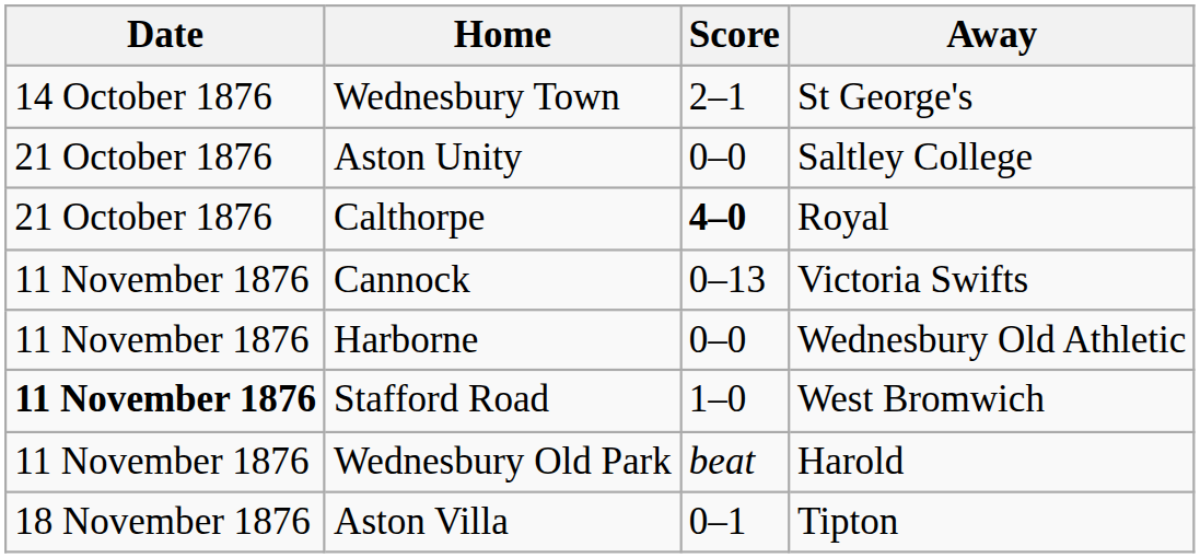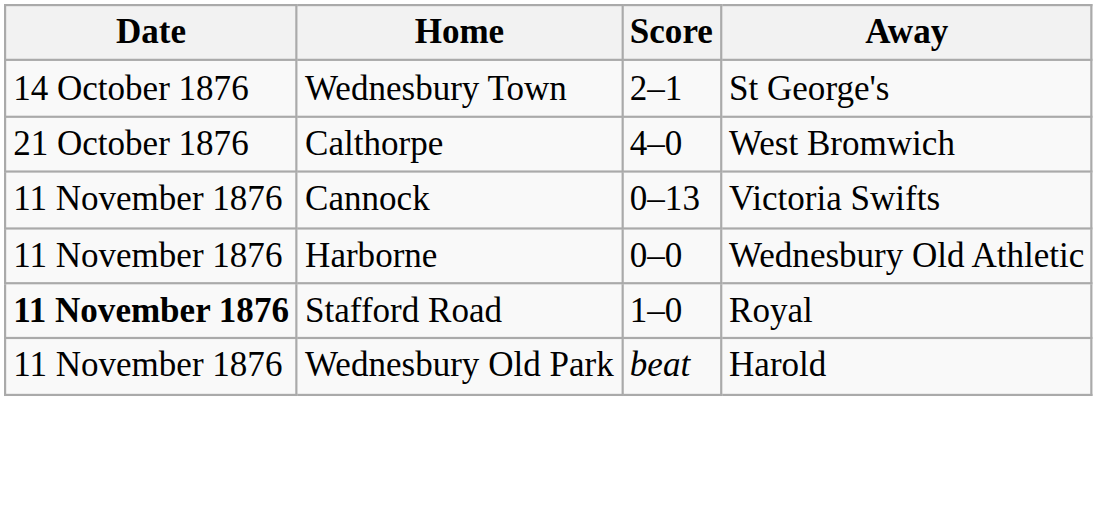 <table class="wikitable">
 <tr>
 <th>Date</th>
 <th>Home</th>
 <th>Score</th>
 <th>Away</th>
 </tr>
 <tr>
 <td>14 October 1876</td>
 <td>Wednesbury Town</td>
 <td>2–1</td>
 <td>St George's</td>
 </tr>
 <tr>
 <td>21 October 1876</td>
-<td>Aston Unity</td>
-<td>0–0</td>
-<td>Saltley College</td>
-</tr>
-<tr>
-<td>21 October 1876</td>
 <td>Calthorpe</td>
-<td><strong>4–0</strong></td>
-<td>Royal</td>
+<td>4–0</td>
+<td>West Bromwich</td>
 </tr>
 <tr>
 <td>11 November 1876</td>
 <td>Cannock</td>
 <td>0–13</td>
 <td>Victoria Swifts</td>
 </tr>
 <tr>
 <td>11 November 1876</td>
 <td>Harborne</td>
 <td>0–0</td>
 <td>Wednesbury Old Athletic</td>
 </tr>
 <tr>
 <td><strong>11 November 1876</strong></td>
 <td>Stafford Road</td>
 <td>1–0</td>
-<td>West Bromwich</td>
+<td>Royal</td>
 </tr>
 <tr>
 <td>11 November 1876</td>
 <td>Wednesbury Old Park</td>
 <td><em>beat</em></td>
 <td>Harold</td>
 </tr>
-<tr>
-<td>18 November 1876</td>
-<td>Aston Villa</td>
-<td>0–1</td>
-<td>Tipton</td>
-</tr>
 </table>
